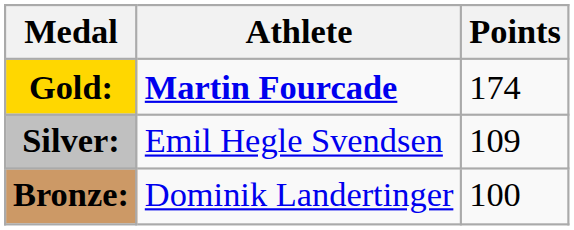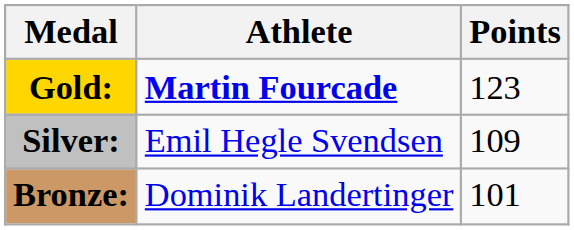 <table class="wikitable">
 <tr>
 <th><strong>Medal</strong></th>
 <th><strong>Athlete</strong></th>
 <th><strong>Points</strong></th>
 </tr>
 <tr>
 <td style="text-align:center;background-color:gold;"><strong>Gold:</strong></td>
 <td> <strong><a href='#'>Martin Fourcade</a></strong></td>
-<td>174</td>
+<td>123</td>
 </tr>
 <tr>
 <td style="text-align:center;background-color:silver;"><strong>Silver:</strong></td>
 <td> <a href='#'>Emil Hegle Svendsen</a></td>
 <td>109</td>
 </tr>
 <tr>
 <td style="text-align:center;background-color:#CC9966;"><strong>Bronze:</strong></td>
 <td> <a href='#'>Dominik Landertinger</a></td>
-<td>100</td>
+<td>101</td>
 </tr>
 </table>
